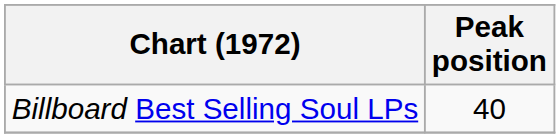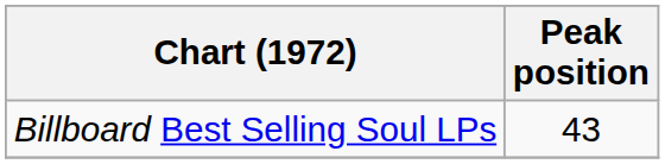 <table class="wikitable">
 <tr>
 <th>Chart (1972)</th>
 <th>Peak<br>position</th>
 </tr>
 <tr>
 <td><em>Billboard</em> <a href='#'>Best Selling Soul LPs</a></td>
-<td style="text-align:center;">40</td>
+<td style="text-align:center;">43</td>
 </tr>
 <tr>
 </tr>
 </table>
